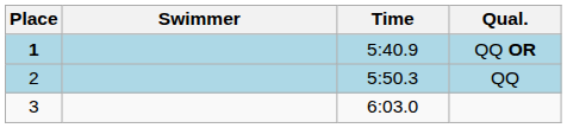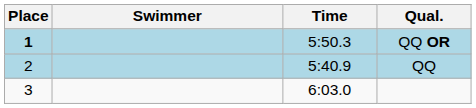 <table class=wikitable style="text-align:center">
 <tr>
 <th>Place</th>
 <th width=230>Swimmer</th>
 <th width=90>Time</th>
 <th width=90>Qual.</th>
 </tr>
 <tr bgcolor=lightblue>
 <td><strong>1</strong></td>
 <td align=left></td>
-<td>5:40.9</td>
+<td>5:50.3</td>
 <td>QQ <strong>OR</strong></td>
 </tr>
 <tr bgcolor=lightblue>
 <td>2</td>
 <td align=left></td>
-<td>5:50.3</td>
+<td>5:40.9</td>
 <td>QQ</td>
 </tr>
 <tr>
 <td>3</td>
 <td align=left></td>
 <td>6:03.0</td>
 <td></td>
 </tr>
 </table>
